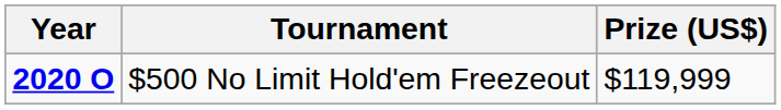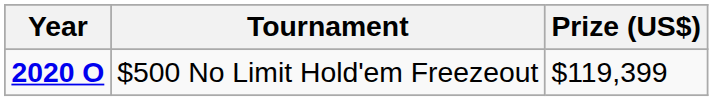 <table class="wikitable">
 <tr>
 <th>Year</th>
 <th>Tournament</th>
 <th>Prize (US$)</th>
 </tr>
 <tr>
 <td><strong><a href='#'>2020 O</a></strong></td>
 <td>$500 No Limit Hold'em Freezeout</td>
-<td>$119,999</td>
+<td>$119,399</td>
 </tr>
 </table>
